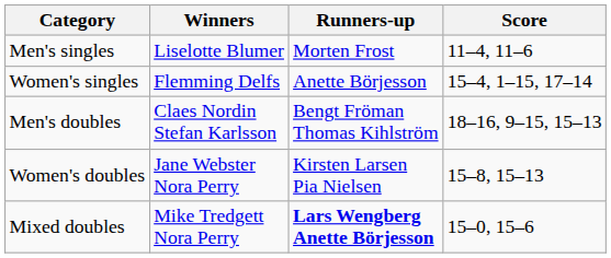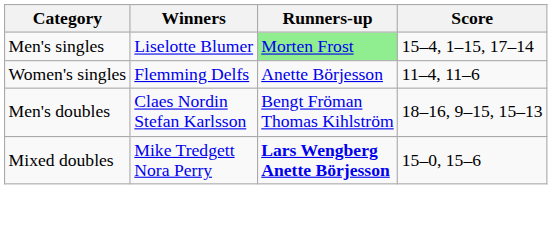 <table class="wikitable">
 <tr>
 <th>Category</th>
 <th>Winners</th>
 <th>Runners-up</th>
 <th>Score</th>
 </tr>
 <tr>
 <td>Men's singles</td>
 <td> <a href='#'>Liselotte Blumer</a></td>
-<td> <a href='#'>Morten Frost</a></td>
-<td>11–4, 11–6</td>
+<td style="background: lightgreen;"> <a href='#'>Morten Frost</a></td>
+<td>15–4, 1–15, 17–14</td>
 </tr>
 <tr>
 <td>Women's singles</td>
 <td> <a href='#'>Flemming Delfs</a></td>
 <td> <a href='#'>Anette Börjesson</a></td>
-<td>15–4, 1–15, 17–14</td>
+<td>11–4, 11–6</td>
 </tr>
 <tr>
 <td>Men's doubles</td>
 <td> <a href='#'>Claes Nordin</a><br> <a href='#'>Stefan Karlsson</a></td>
 <td> <a href='#'>Bengt Fröman</a><br> <a href='#'>Thomas Kihlström</a></td>
 <td>18–16, 9–15, 15–13</td>
 </tr>
 <tr>
-<td>Women's doubles</td>
-<td> <a href='#'>Jane Webster</a><br> <a href='#'>Nora Perry</a></td>
-<td> <a href='#'>Kirsten Larsen</a><br> <a href='#'>Pia Nielsen</a></td>
-<td>15–8, 15–13</td>
-</tr>
-<tr>
 <td>Mixed doubles</td>
 <td> <a href='#'>Mike Tredgett</a><br> <a href='#'>Nora Perry</a></td>
 <td><strong> <a href='#'>Lars Wengberg</a><br> <a href='#'>Anette Börjesson</a></strong></td>
 <td>15–0, 15–6</td>
 </tr>
 </table>
